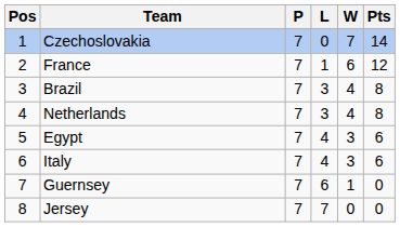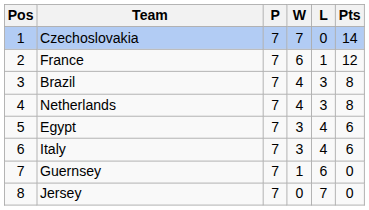 <table class="wikitable" style="font-size: 100%">
 <tr>
 <th width=15>Pos</th>
 <th width=250>Team</th>
 <th width=20>P</th>
+<th width=20>W</th>
 <th width=20>L</th>
-<th width=20>W</th>
 <th width=20>Pts</th>
 </tr>
 <tr align=center style="background: #b2ccf4;">
 <td>1</td>
 <td align="left"> Czechoslovakia</td>
 <td>7</td>
+<td>7</td>
 <td>0</td>
-<td>7</td>
 <td>14</td>
 </tr>
 <tr align=center>
 <td>2</td>
 <td align="left"> France</td>
 <td>7</td>
+<td>6</td>
 <td>1</td>
-<td>6</td>
 <td>12</td>
 </tr>
 <tr align=center>
 <td>3</td>
 <td align="left"> Brazil</td>
 <td>7</td>
+<td>4</td>
 <td>3</td>
-<td>4</td>
 <td>8</td>
 </tr>
 <tr align=center>
 <td>4</td>
 <td align="left"> Netherlands</td>
 <td>7</td>
+<td>4</td>
 <td>3</td>
-<td>4</td>
 <td>8</td>
 </tr>
 <tr align=center>
 <td>5</td>
 <td align="left"> Egypt</td>
 <td>7</td>
+<td>3</td>
 <td>4</td>
-<td>3</td>
 <td>6</td>
 </tr>
 <tr align=center>
 <td>6</td>
 <td align="left"> Italy</td>
 <td>7</td>
+<td>3</td>
 <td>4</td>
-<td>3</td>
 <td>6</td>
 </tr>
 <tr align=center>
 <td>7</td>
 <td align="left"> Guernsey</td>
 <td>7</td>
+<td>1</td>
 <td>6</td>
-<td>1</td>
 <td>0</td>
 </tr>
 <tr align=center>
 <td>8</td>
 <td align="left"> Jersey</td>
 <td>7</td>
+<td>0</td>
 <td>7</td>
-<td>0</td>
 <td>0</td>
 </tr>
 </table>
